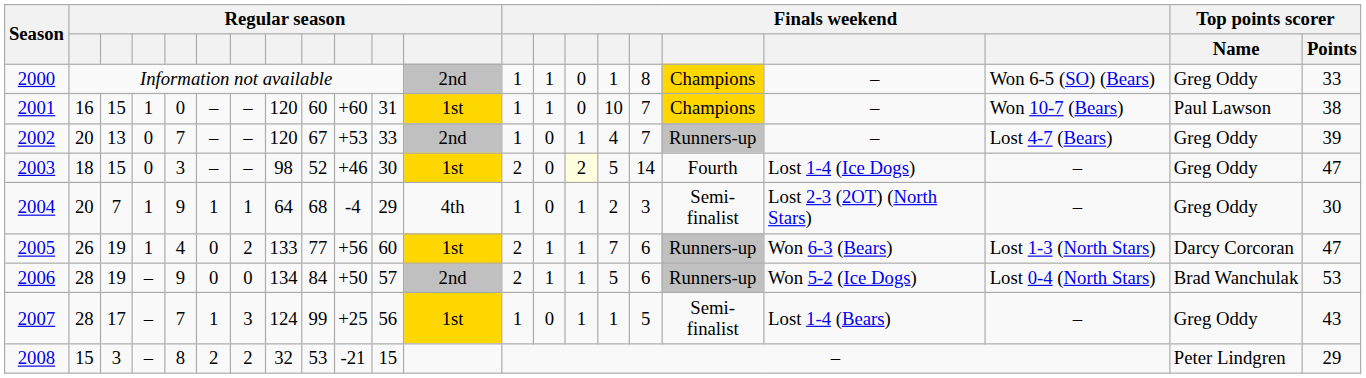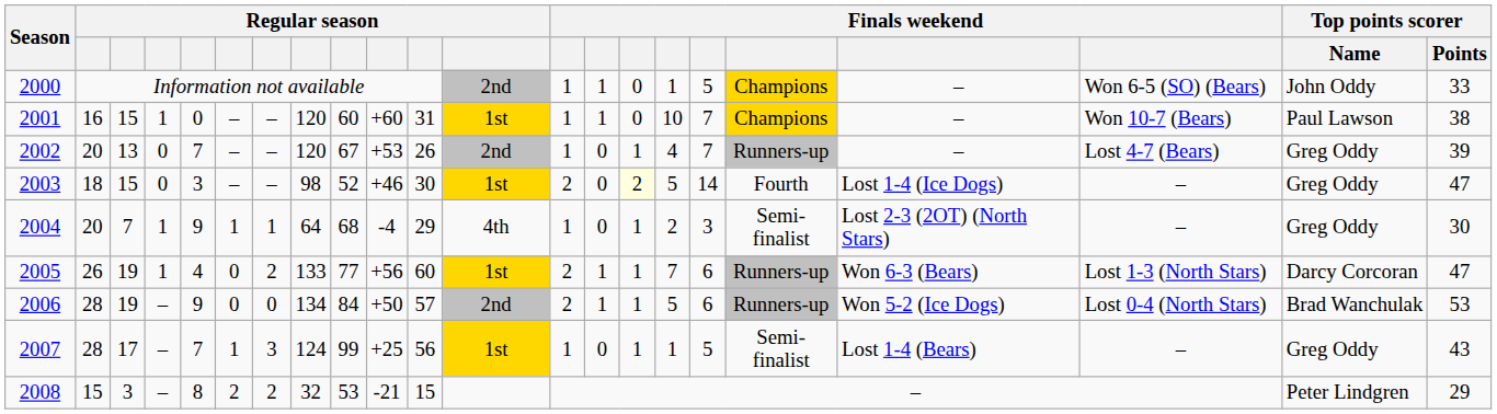 <table class="wikitable" style="text-align: center">
 <tr>
 <th rowspan="2" style="width:40px">Season</th>
 <th colspan="11">Regular season</th>
 <th colspan="8">Finals weekend</th>
 <th colspan="2">Top points scorer</th>
 </tr>
 <tr>
 <th width="20px"></th>
 <th width="20px"></th>
 <th width="20px"></th>
 <th width="20px"></th>
 <th width="22px"></th>
 <th width="22px"></th>
 <th width="20px"></th>
 <th width="20px"></th>
 <th width="22px"></th>
 <th width="20px"></th>
 <th width="76px"></th>
 <th width="20px"></th>
 <th width="20px"></th>
 <th width="20px"></th>
 <th width="20px"></th>
 <th width="20px"></th>
 <th width="80px"></th>
 <th width="182px"></th>
 <th width="150px"></th>
 <th>Name</th>
 <th>Points</th>
 </tr>
 <tr>
 <td><a href='#'>2000</a></td>
 <td colspan="10"><em>Information not available</em></td>
 <td bgcolor="silver">2nd</td>
 <td>1</td>
 <td>1</td>
 <td>0</td>
 <td>1</td>
-<td>8</td>
+<td>5</td>
 <td bgcolor="gold">Champions</td>
 <td>–</td>
 <td align="left">Won 6-5 (<a href='#'>SO</a>) (<a href='#'>Bears</a>)</td>
-<td align="left"> Greg Oddy</td>
+<td align="left"> John Oddy</td>
 <td>33</td>
 </tr>
 <tr>
 <td><a href='#'>2001</a></td>
 <td>16</td>
 <td>15</td>
 <td>1</td>
 <td>0</td>
 <td>–</td>
 <td>–</td>
 <td>120</td>
 <td>60</td>
 <td>+60</td>
 <td>31</td>
 <td bgcolor="gold">1st</td>
 <td>1</td>
 <td>1</td>
 <td>0</td>
 <td>10</td>
 <td>7</td>
 <td bgcolor="gold">Champions</td>
 <td>–</td>
 <td align="left">Won <a href='#'>10-7</a> (<a href='#'>Bears</a>)</td>
 <td align="left"> Paul Lawson</td>
 <td>38</td>
 </tr>
 <tr>
 <td><a href='#'>2002</a></td>
 <td>20</td>
 <td>13</td>
 <td>0</td>
 <td>7</td>
 <td>–</td>
 <td>–</td>
 <td>120</td>
 <td>67</td>
 <td>+53</td>
-<td>33</td>
+<td>26</td>
 <td bgcolor="silver">2nd</td>
 <td>1</td>
 <td>0</td>
 <td>1</td>
 <td>4</td>
 <td>7</td>
 <td bgcolor="silver">Runners-up</td>
 <td>–</td>
 <td align="left">Lost <a href='#'>4-7</a> (<a href='#'>Bears</a>)</td>
 <td align="left"> Greg Oddy</td>
 <td>39</td>
 </tr>
 <tr>
 <td><a href='#'>2003</a></td>
 <td>18</td>
 <td>15</td>
 <td>0</td>
 <td>3</td>
 <td>–</td>
 <td>–</td>
 <td>98</td>
 <td>52</td>
 <td>+46</td>
 <td>30</td>
 <td bgcolor="gold">1st</td>
 <td>2</td>
 <td>0</td>
 <td style="background: lightyellow;">2</td>
 <td>5</td>
 <td>14</td>
 <td>Fourth</td>
 <td align="left">Lost <a href='#'>1-4</a> (<a href='#'>Ice Dogs</a>)</td>
 <td>–</td>
 <td align="left"> Greg Oddy</td>
 <td>47</td>
 </tr>
 <tr>
 <td><a href='#'>2004</a></td>
 <td>20</td>
 <td>7</td>
 <td>1</td>
 <td>9</td>
 <td>1</td>
 <td>1</td>
 <td>64</td>
 <td>68</td>
 <td>-4</td>
 <td>29</td>
 <td>4th</td>
 <td>1</td>
 <td>0</td>
 <td>1</td>
 <td>2</td>
 <td>3</td>
 <td>Semi-finalist</td>
 <td align="left">Lost <a href='#'>2-3</a> (<a href='#'>2OT</a>) (<a href='#'>North Stars</a>)</td>
 <td>–</td>
 <td align="left"> Greg Oddy</td>
 <td>30</td>
 </tr>
 <tr>
 <td><a href='#'>2005</a></td>
 <td>26</td>
 <td>19</td>
 <td>1</td>
 <td>4</td>
 <td>0</td>
 <td>2</td>
 <td>133</td>
 <td>77</td>
 <td>+56</td>
 <td>60</td>
 <td bgcolor="gold">1st</td>
 <td>2</td>
 <td>1</td>
 <td>1</td>
 <td>7</td>
 <td>6</td>
 <td bgcolor="silver">Runners-up</td>
 <td align="left">Won <a href='#'>6-3</a> (<a href='#'>Bears</a>)</td>
 <td align="left">Lost <a href='#'>1-3</a> (<a href='#'>North Stars</a>)</td>
 <td align="left"> Darcy Corcoran</td>
 <td>47</td>
 </tr>
 <tr>
 <td><a href='#'>2006</a></td>
 <td>28</td>
 <td>19</td>
 <td>–</td>
 <td>9</td>
 <td>0</td>
 <td>0</td>
 <td>134</td>
 <td>84</td>
 <td>+50</td>
 <td>57</td>
 <td bgcolor="silver">2nd</td>
 <td>2</td>
 <td>1</td>
 <td>1</td>
 <td>5</td>
 <td>6</td>
 <td bgcolor="silver">Runners-up</td>
 <td align="left">Won <a href='#'>5-2</a> (<a href='#'>Ice Dogs</a>)</td>
 <td align="left">Lost <a href='#'>0-4</a> (<a href='#'>North Stars</a>)</td>
 <td align="left"> Brad Wanchulak</td>
 <td>53</td>
 </tr>
 <tr>
 <td><a href='#'>2007</a></td>
 <td>28</td>
 <td>17</td>
 <td>–</td>
 <td>7</td>
 <td>1</td>
 <td>3</td>
 <td>124</td>
 <td>99</td>
 <td>+25</td>
 <td>56</td>
 <td bgcolor="gold">1st</td>
 <td>1</td>
 <td>0</td>
 <td>1</td>
 <td>1</td>
 <td>5</td>
 <td>Semi-finalist</td>
 <td align="left">Lost <a href='#'>1-4</a> (<a href='#'>Bears</a>)</td>
 <td>–</td>
 <td align="left"> Greg Oddy</td>
 <td>43</td>
 </tr>
 <tr>
 <td><a href='#'>2008</a></td>
 <td>15</td>
 <td>3</td>
 <td>–</td>
 <td>8</td>
 <td>2</td>
 <td>2</td>
 <td>32</td>
 <td>53</td>
 <td>-21</td>
 <td>15</td>
 <td></td>
 <td colspan="8">–</td>
 <td align="left"> Peter Lindgren</td>
 <td>29</td>
 </tr>
 </table>
